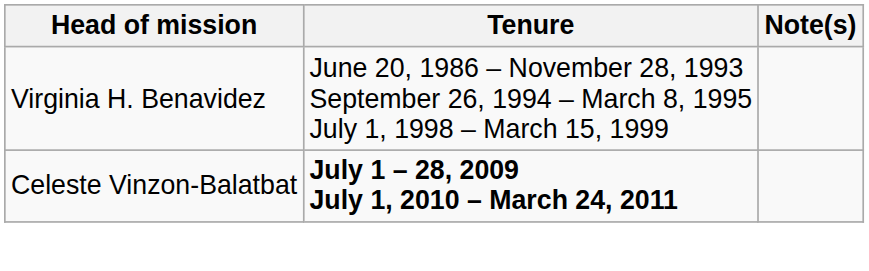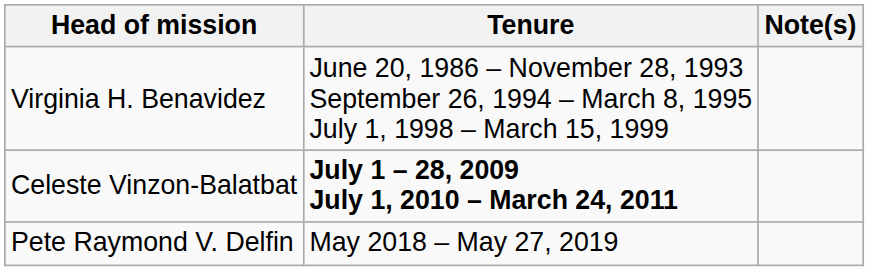 <table class=wikitable>
 <tr>
 <th>Head of mission</th>
 <th>Tenure</th>
 <th>Note(s)</th>
 </tr>
 <tr>
 <td>Virginia H. Benavidez</td>
 <td>June 20, 1986 – November 28, 1993<br>September 26, 1994 – March 8, 1995<br>July 1, 1998 – March 15, 1999</td>
 <td></td>
 </tr>
 <tr>
 <td>Celeste Vinzon-Balatbat</td>
 <td><strong>July 1 – 28, 2009<br>July 1, 2010 – March 24, 2011</strong></td>
 <td></td>
 </tr>
+<tr>
+<td>Pete Raymond V. Delfin</td>
+<td>May 2018 – May 27, 2019</td>
+<td></td>
+</tr>
 </table>
